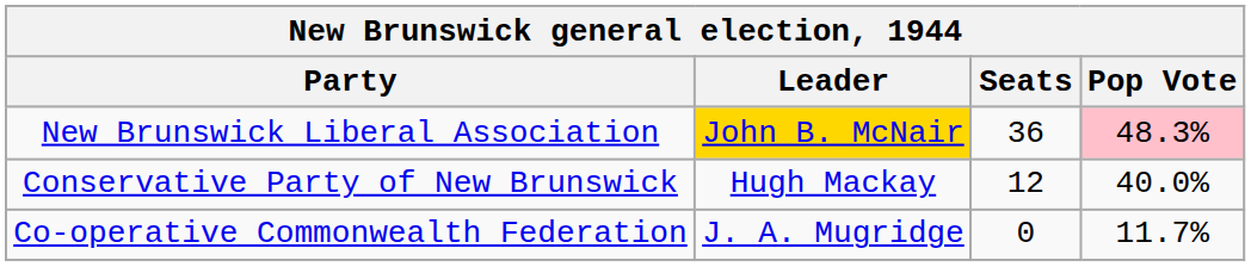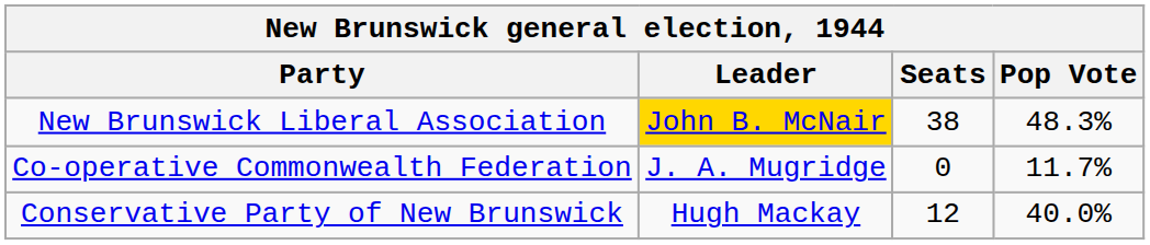 <table class="wikitable" style="text-align:center">
 <tr>
 <th colspan=4>New Brunswick general election, 1944</th>
 </tr>
 <tr>
 <th>Party</th>
 <th>Leader</th>
 <th>Seats</th>
 <th>Pop Vote</th>
 </tr>
 <tr>
 <td><a href='#'>New Brunswick Liberal Association</a></td>
 <td style="background: gold;"><a href='#'>John B. McNair</a></td>
-<td>36</td>
-<td style="background: pink;">48.3%</td>
+<td>38</td>
+<td>48.3%</td>
+</tr>
+<tr>
+<td><a href='#'>Co-operative Commonwealth Federation</a></td>
+<td><a href='#'>J. A. Mugridge</a></td>
+<td>0</td>
+<td>11.7%</td>
 </tr>
 <tr>
 <td><a href='#'>Conservative Party of New Brunswick</a></td>
 <td><a href='#'>Hugh Mackay</a></td>
 <td>12</td>
 <td>40.0%</td>
 </tr>
-<tr>
-<td><a href='#'>Co-operative Commonwealth Federation</a></td>
-<td><a href='#'>J. A. Mugridge</a></td>
-<td>0</td>
-<td>11.7%</td>
-</tr>
 </table>
